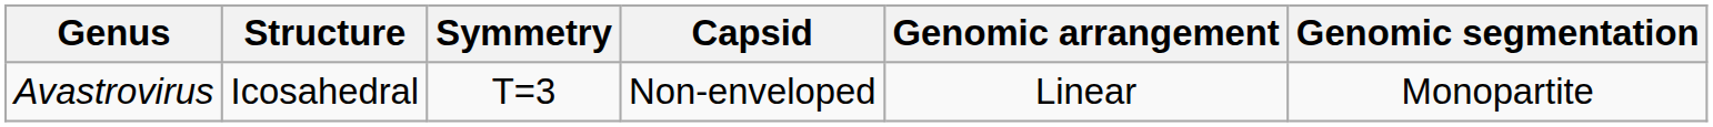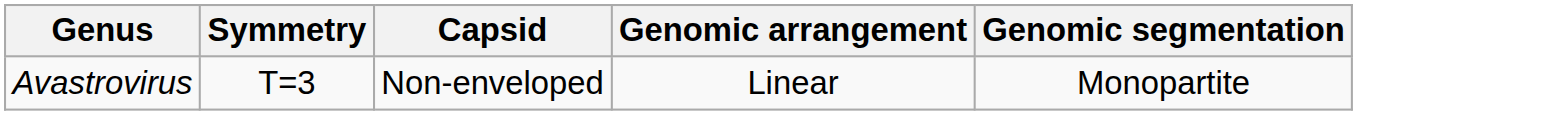 <table class="wikitable sortable" style="text-align:center">
 <tr>
 <th>Genus</th>
-<th>Structure</th>
 <th>Symmetry</th>
 <th>Capsid</th>
 <th>Genomic arrangement</th>
 <th>Genomic segmentation</th>
 </tr>
 <tr>
 <td><em>Avastrovirus</em></td>
-<td>Icosahedral</td>
 <td>T=3</td>
 <td>Non-enveloped</td>
 <td>Linear</td>
 <td>Monopartite</td>
 </tr>
 </table>
